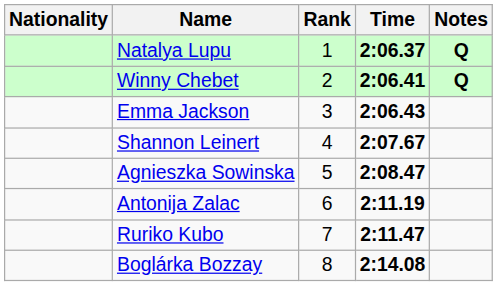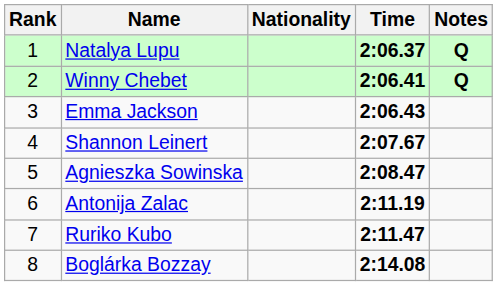 <table class="wikitable sortable" style="text-align:center">
 <tr>
+<th>Rank</th>
+<th>Name</th>
 <th>Nationality</th>
-<th>Name</th>
-<th>Rank</th>
 <th>Time</th>
 <th>Notes</th>
 </tr>
 <tr bgcolor=ccffcc>
+<td>1</td>
+<td align=left><a href='#'>Natalya Lupu</a></td>
 <td align=left></td>
-<td align=left><a href='#'>Natalya Lupu</a></td>
-<td>1</td>
 <td><strong>2:06.37</strong></td>
 <td><strong>Q</strong></td>
 </tr>
 <tr bgcolor=ccffcc>
+<td>2</td>
+<td align=left><a href='#'>Winny Chebet</a></td>
 <td align=left></td>
-<td align=left><a href='#'>Winny Chebet</a></td>
-<td>2</td>
 <td><strong>2:06.41</strong></td>
 <td><strong>Q</strong></td>
 </tr>
 <tr>
+<td>3</td>
+<td align=left><a href='#'>Emma Jackson</a></td>
 <td align=left></td>
-<td align=left><a href='#'>Emma Jackson</a></td>
-<td>3</td>
 <td><strong>2:06.43</strong></td>
 <td></td>
 </tr>
 <tr>
+<td>4</td>
+<td align=left><a href='#'>Shannon Leinert</a></td>
 <td align=left></td>
-<td align=left><a href='#'>Shannon Leinert</a></td>
-<td>4</td>
 <td><strong>2:07.67</strong></td>
 <td></td>
 </tr>
 <tr>
+<td>5</td>
+<td align=left><a href='#'>Agnieszka Sowinska</a></td>
 <td align=left></td>
-<td align=left><a href='#'>Agnieszka Sowinska</a></td>
-<td>5</td>
 <td><strong>2:08.47</strong></td>
 <td></td>
 </tr>
 <tr>
+<td>6</td>
+<td align=left><a href='#'>Antonija Zalac</a></td>
 <td align=left></td>
-<td align=left><a href='#'>Antonija Zalac</a></td>
-<td>6</td>
 <td><strong>2:11.19</strong></td>
 <td></td>
 </tr>
 <tr>
+<td>7</td>
+<td align=left><a href='#'>Ruriko Kubo</a></td>
 <td align=left></td>
-<td align=left><a href='#'>Ruriko Kubo</a></td>
-<td>7</td>
 <td><strong>2:11.47</strong></td>
 <td></td>
 </tr>
 <tr>
+<td>8</td>
+<td align=left><a href='#'>Boglárka Bozzay</a></td>
 <td align=left></td>
-<td align=left><a href='#'>Boglárka Bozzay</a></td>
-<td>8</td>
 <td><strong>2:14.08</strong></td>
 <td></td>
 </tr>
 </table>
